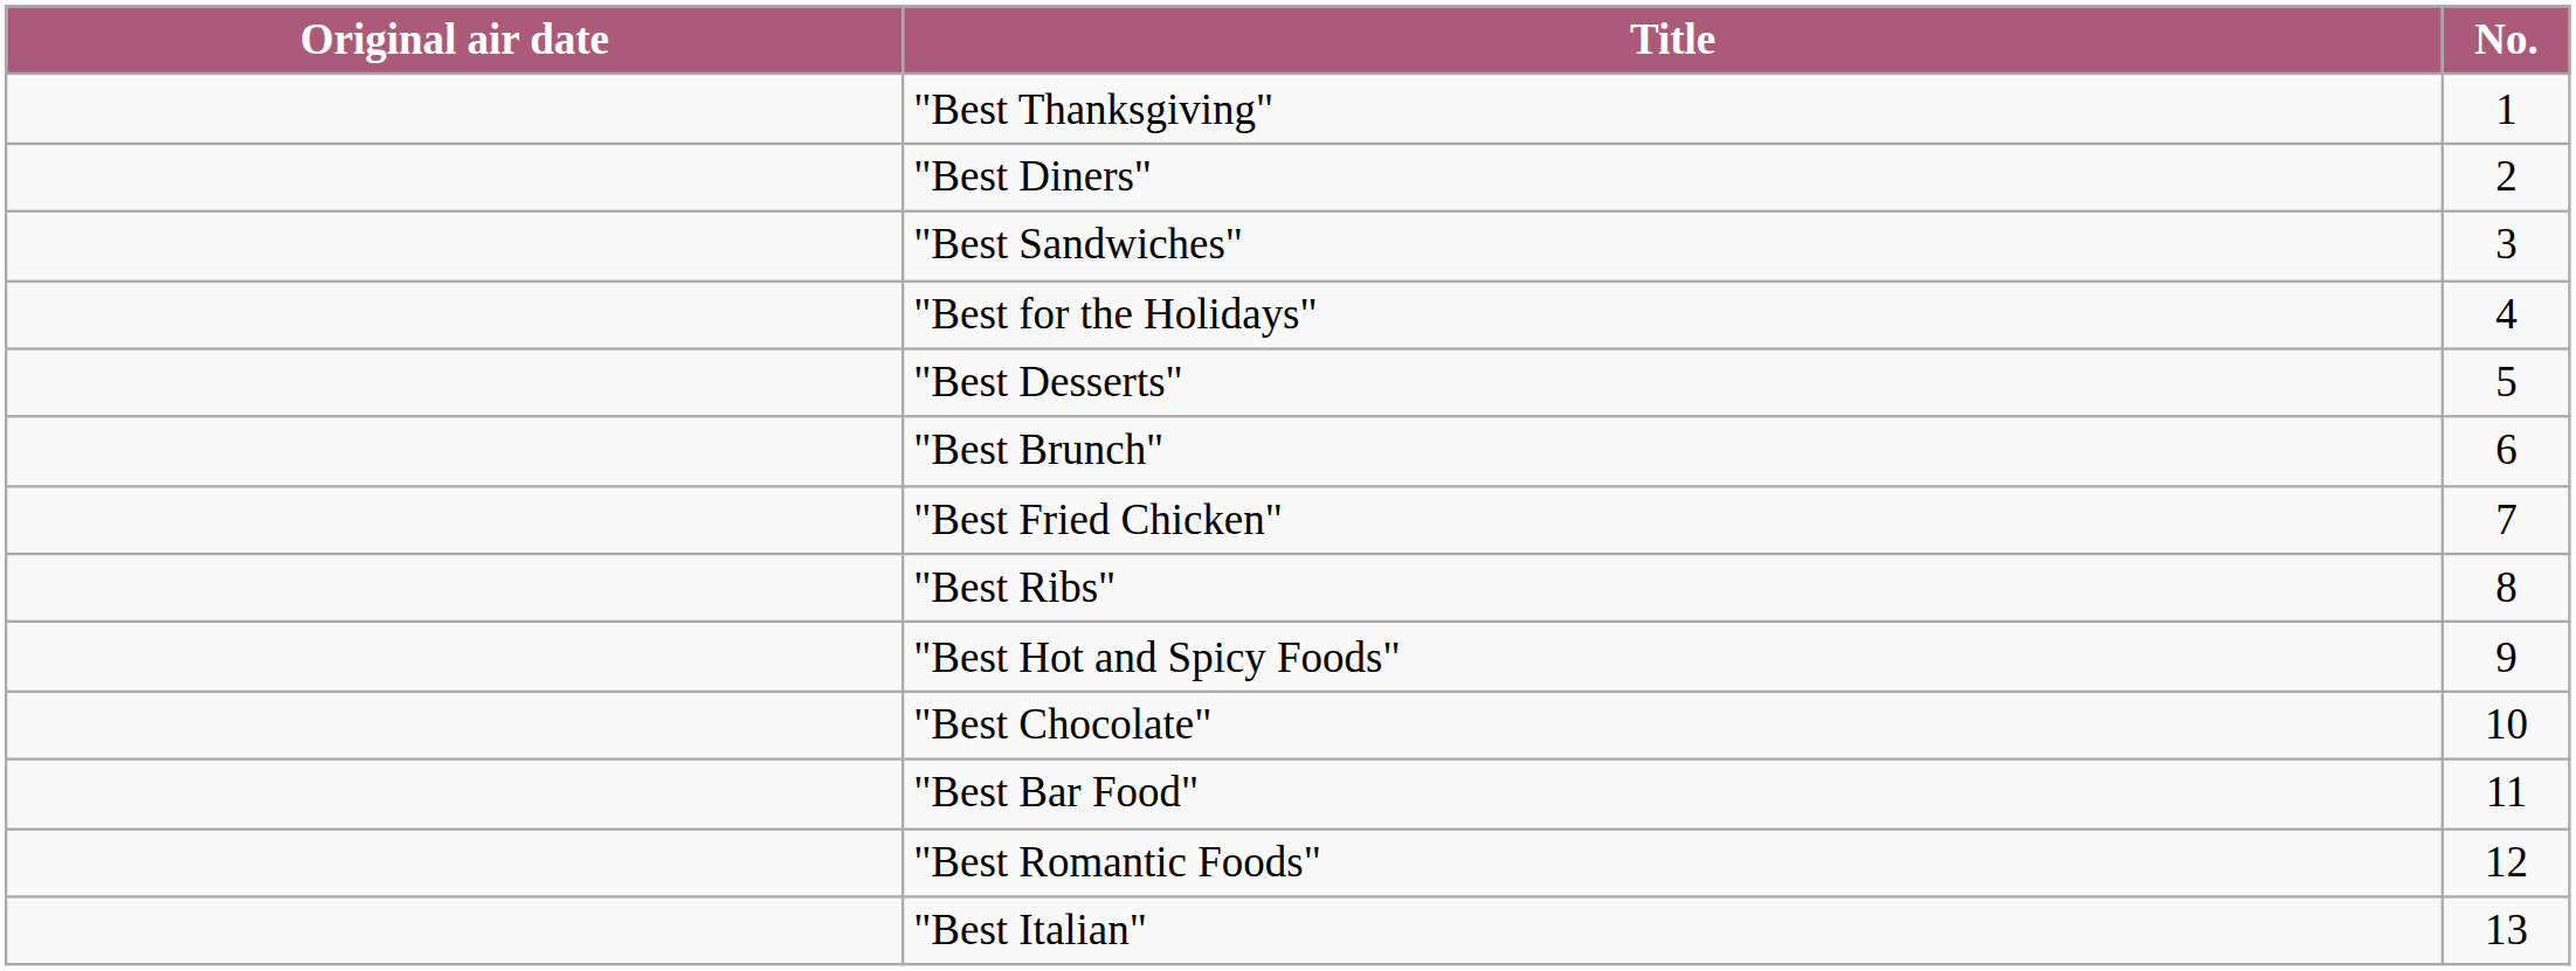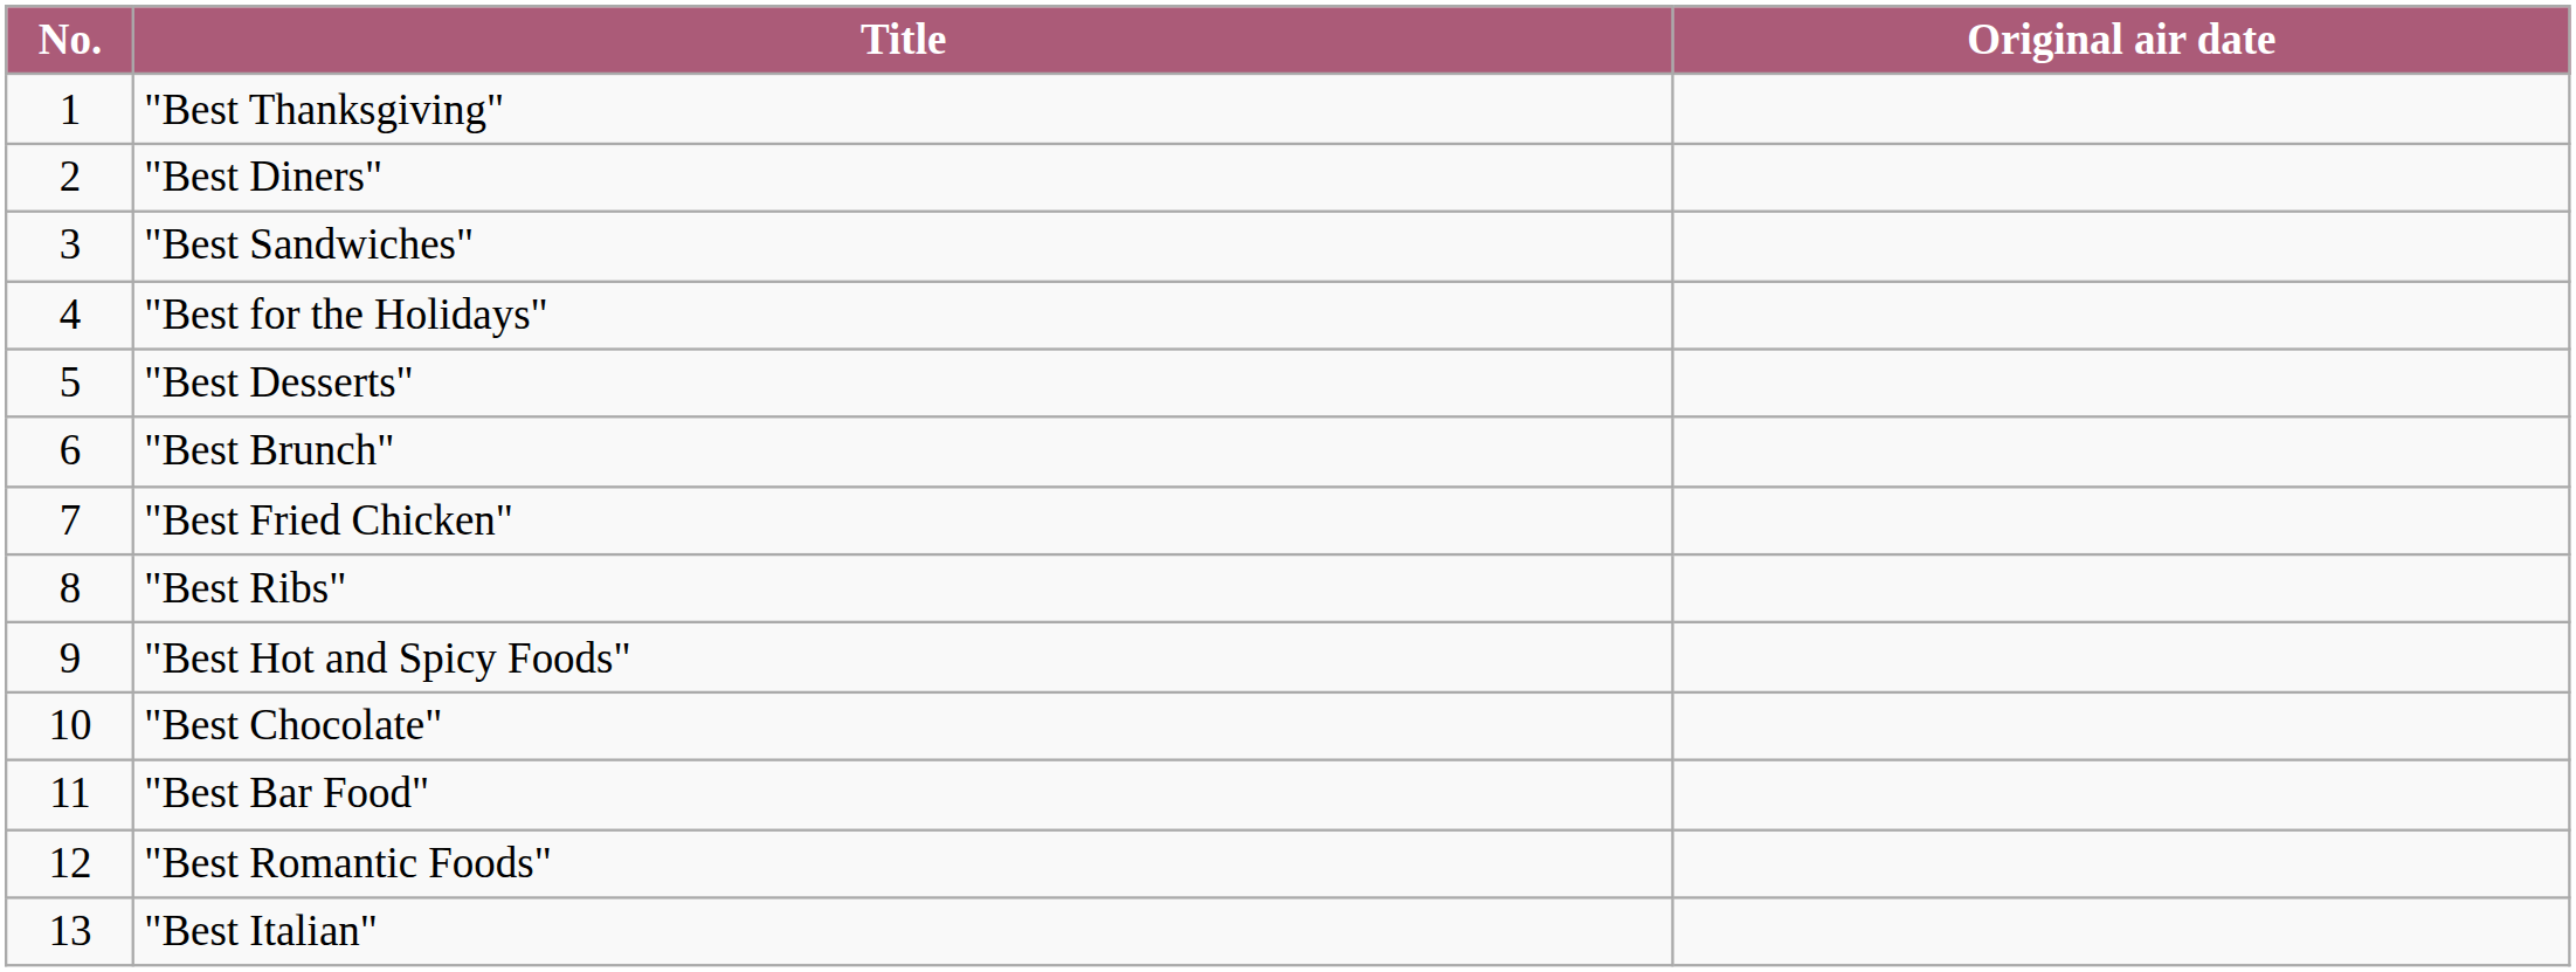 <table class="wikitable plainrowheaders" style="width:60%;">
 <tr>
+<th style="background-color: #ab5b78; color: #FFFFFF;" width=5%>No.</th>
+<th style="background-color: #ab5b78; color: #FFFFFF;" width=60%>Title</th>
 <th style="background-color: #ab5b78; color: #FFFFFF;">Original air date</th>
-<th style="background-color: #ab5b78; color: #FFFFFF;" width=60%>Title</th>
-<th style="background-color: #ab5b78; color: #FFFFFF;" width=5%>No.</th>
 </tr>
 <tr>
+<td align=center>1</td>
+<td>"Best Thanksgiving"</td>
 <td align=center></td>
-<td>"Best Thanksgiving"</td>
-<td align=center>1</td>
 </tr>
 <tr>
+<td align=center>2</td>
+<td>"Best Diners"</td>
 <td align=center></td>
-<td>"Best Diners"</td>
-<td align=center>2</td>
 </tr>
 <tr>
+<td align=center>3</td>
+<td>"Best Sandwiches"</td>
 <td align=center></td>
-<td>"Best Sandwiches"</td>
-<td align=center>3</td>
 </tr>
 <tr>
+<td align=center>4</td>
+<td>"Best for the Holidays"</td>
 <td align=center></td>
-<td>"Best for the Holidays"</td>
-<td align=center>4</td>
 </tr>
 <tr>
+<td align=center>5</td>
+<td>"Best Desserts"</td>
 <td align=center></td>
-<td>"Best Desserts"</td>
-<td align=center>5</td>
 </tr>
 <tr>
+<td align=center>6</td>
+<td>"Best Brunch"</td>
 <td align=center></td>
-<td>"Best Brunch"</td>
-<td align=center>6</td>
 </tr>
 <tr>
+<td align=center>7</td>
+<td>"Best Fried Chicken"</td>
 <td align=center></td>
-<td>"Best Fried Chicken"</td>
-<td align=center>7</td>
 </tr>
 <tr>
+<td align=center>8</td>
+<td>"Best Ribs"</td>
 <td align=center></td>
-<td>"Best Ribs"</td>
-<td align=center>8</td>
 </tr>
 <tr>
+<td align=center>9</td>
+<td>"Best Hot and Spicy Foods"</td>
 <td align=center></td>
-<td>"Best Hot and Spicy Foods"</td>
-<td align=center>9</td>
 </tr>
 <tr>
+<td align=center>10</td>
+<td>"Best Chocolate"</td>
 <td align=center></td>
-<td>"Best Chocolate"</td>
-<td align=center>10</td>
 </tr>
 <tr>
+<td align=center>11</td>
+<td>"Best Bar Food"</td>
 <td align=center></td>
-<td>"Best Bar Food"</td>
-<td align=center>11</td>
 </tr>
 <tr>
+<td align=center>12</td>
+<td>"Best Romantic Foods"</td>
 <td align=center></td>
-<td>"Best Romantic Foods"</td>
-<td align=center>12</td>
 </tr>
 <tr>
+<td align=center>13</td>
+<td>"Best Italian"</td>
 <td align=center></td>
-<td>"Best Italian"</td>
-<td align=center>13</td>
 </tr>
 </table>
